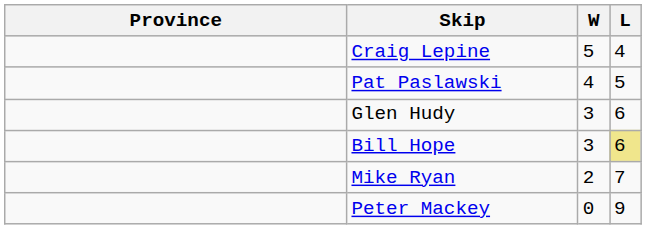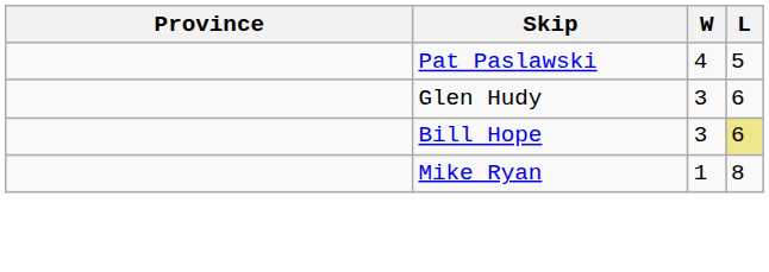 <table class="wikitable">
 <tr>
 <th width=225>Province</th>
 <th width=150>Skip</th>
 <th width=15>W</th>
 <th width=15>L</th>
-</tr>
-<tr>
-<td></td>
-<td><a href='#'>Craig Lepine</a></td>
-<td>5</td>
-<td>4</td>
 </tr>
 <tr>
 <td></td>
 <td><a href='#'>Pat Paslawski</a></td>
 <td>4</td>
 <td>5</td>
 </tr>
 <tr>
 <td></td>
 <td>Glen Hudy</td>
 <td>3</td>
 <td>6</td>
 </tr>
 <tr>
 <td></td>
 <td><a href='#'>Bill Hope</a></td>
 <td>3</td>
 <td style="background: khaki;">6</td>
 </tr>
 <tr>
 <td></td>
 <td><a href='#'>Mike Ryan</a></td>
-<td>2</td>
-<td>7</td>
-</tr>
-<tr>
-<td></td>
-<td><a href='#'>Peter Mackey</a></td>
-<td>0</td>
-<td>9</td>
+<td>1</td>
+<td>8</td>
 </tr>
 </table>
